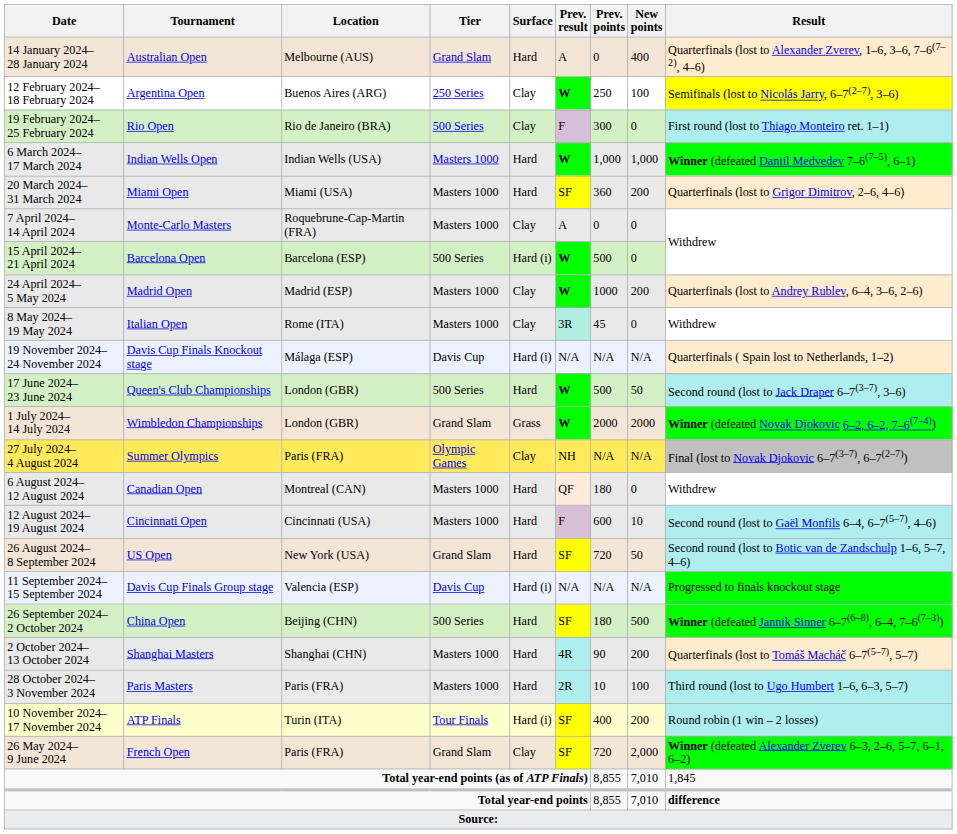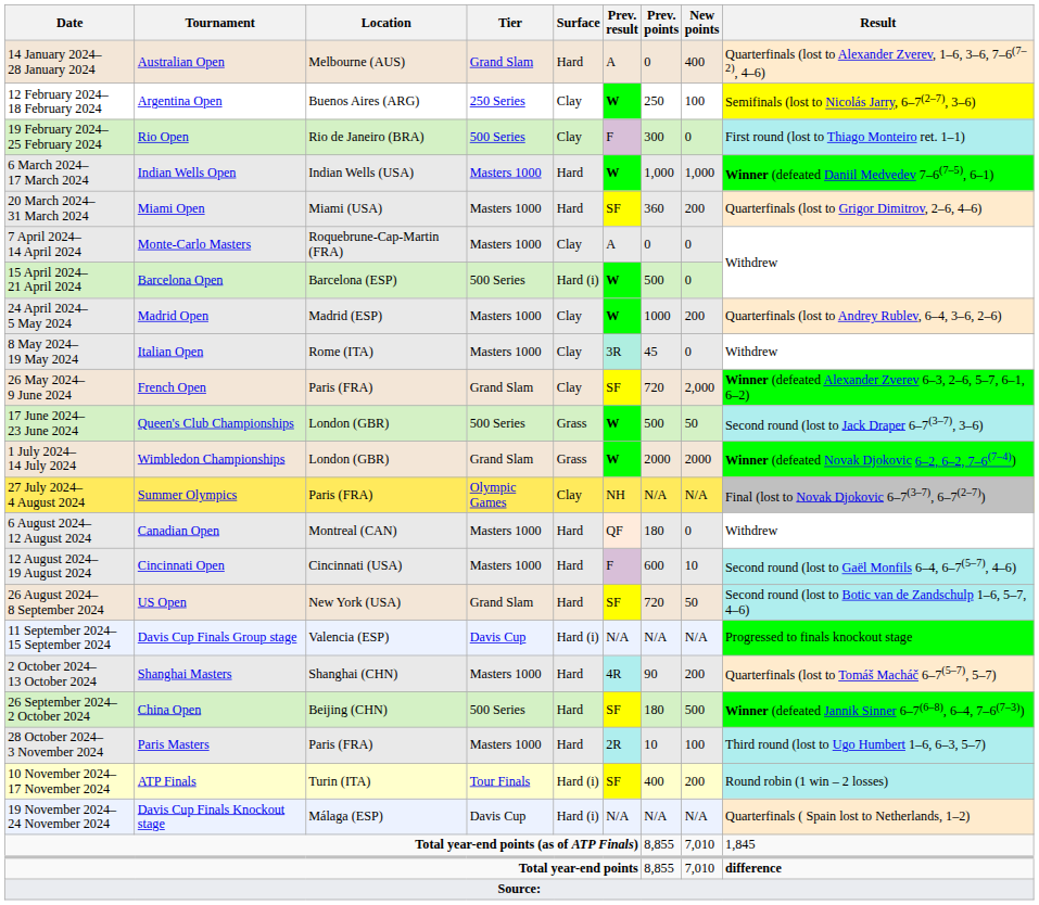 <table class="wikitable" style="text-align:left">
 <tr>
 <th style="width:150px">Date</th>
 <th>Tournament</th>
 <th>Location</th>
 <th>Tier</th>
 <th>Surface</th>
 <th>Prev.<br>result</th>
 <th>Prev.<br>points</th>
 <th>New<br>points</th>
 <th>Result</th>
 </tr>
 <tr style="background:#F3E6D7;">
 <td>14 January 2024–<br>28 January 2024</td>
 <td><a href='#'>Australian Open</a></td>
 <td>Melbourne (AUS)</td>
 <td><a href='#'>Grand Slam</a></td>
 <td>Hard</td>
 <td>A</td>
 <td>0</td>
 <td>400</td>
 <td style="background:#ffebcd;">Quarterfinals (lost to <a href='#'>Alexander Zverev</a>, 1–6, 3–6, 7–6<sup>(7–2)</sup>, 4–6)</td>
 </tr>
 <tr style="background:white;">
 <td>12 February 2024–<br>18 February 2024</td>
 <td><a href='#'>Argentina Open</a></td>
 <td>Buenos Aires (ARG)</td>
 <td><a href='#'>250 Series</a></td>
 <td>Clay</td>
 <td bgcolor=lime><strong>W</strong></td>
 <td>250</td>
 <td>100</td>
 <td style="background:yellow;; ">Semifinals (lost to <a href='#'>Nicolás Jarry</a>, 6–7<sup>(2–7)</sup>, 3–6)</td>
 </tr>
 <tr style="background:#D4F1C5;">
 <td>19 February 2024–<br>25 February 2024</td>
 <td><a href='#'>Rio Open</a></td>
 <td>Rio de Janeiro (BRA)</td>
 <td><a href='#'>500 Series</a></td>
 <td>Clay</td>
 <td bgcolor=thistle>F</td>
 <td>300</td>
 <td>0</td>
 <td style="background:#afeeee;">First round (lost to <a href='#'>Thiago Monteiro</a> ret. 1–1)</td>
 </tr>
 <tr style="background:#E9E9E9;">
 <td>6 March 2024–<br>17 March 2024</td>
 <td><a href='#'>Indian Wells Open</a></td>
 <td>Indian Wells (USA)</td>
 <td><a href='#'>Masters 1000</a></td>
 <td>Hard</td>
 <td bgcolor=lime><strong>W</strong></td>
 <td>1,000</td>
 <td>1,000</td>
 <td style="background:lime;"><strong>Winner</strong> (defeated <a href='#'>Daniil Medvedev</a> 7–6<sup>(7–5)</sup>, 6–1)</td>
 </tr>
 <tr style="background:#E9E9E9;">
 <td>20 March 2024–<br>31 March 2024</td>
 <td><a href='#'>Miami Open</a></td>
 <td>Miami (USA)</td>
 <td>Masters 1000</td>
 <td>Hard</td>
 <td bgcolor=yellow>SF</td>
 <td>360</td>
 <td>200</td>
 <td style="background:#ffebcd;">Quarterfinals (lost to <a href='#'>Grigor Dimitrov</a>, 2–6, 4–6)</td>
 </tr>
 <tr style="background:#E9E9E9;">
 <td>7 April 2024–<br>14 April 2024</td>
 <td><a href='#'>Monte-Carlo Masters</a></td>
 <td>Roquebrune-Cap-Martin (FRA)</td>
 <td>Masters 1000</td>
 <td>Clay</td>
 <td>A</td>
 <td>0</td>
 <td>0</td>
 <td style="background:white;" style="background:white;"rowspan=2>Withdrew</td>
 </tr>
 <tr style="background:#D4F1C5;">
 <td>15 April 2024–<br>21 April 2024</td>
 <td><a href='#'>Barcelona Open</a></td>
 <td>Barcelona (ESP)</td>
 <td>500 Series</td>
 <td>Hard (i)</td>
 <td bgcolor=lime><strong>W</strong></td>
 <td>500</td>
 <td>0</td>
 </tr>
 <tr style="background:#e9e9e9;">
 <td>24 April 2024–<br>5 May 2024</td>
 <td><a href='#'>Madrid Open</a></td>
 <td>Madrid (ESP)</td>
 <td>Masters 1000</td>
 <td>Clay</td>
 <td bgcolor=lime><strong>W</strong></td>
 <td>1000</td>
 <td>200</td>
 <td style="background:#ffebcd;">Quarterfinals (lost to <a href='#'>Andrey Rublev</a>, 6–4, 3–6, 2–6)</td>
 </tr>
 <tr style="background:#e9e9e9;">
 <td>8 May 2024–<br>19 May 2024</td>
 <td><a href='#'>Italian Open</a></td>
 <td>Rome (ITA)</td>
 <td>Masters 1000</td>
 <td>Clay</td>
 <td bgcolor=afeee>3R</td>
 <td>45</td>
 <td>0</td>
 <td style="background:white;">Withdrew</td>
 </tr>
-<tr style="background:#ECF2FF;">
-<td>19 November 2024–<br>24 November 2024</td>
-<td><a href='#'>Davis Cup Finals Knockout stage</a></td>
-<td>Málaga (ESP)</td>
-<td>Davis Cup</td>
-<td>Hard (i)</td>
-<td>N/A</td>
-<td>N/A</td>
-<td>N/A</td>
-<td style="background:#ffebcd;">Quarterfinals ( Spain lost to  Netherlands, 1–2)</td>
+<tr style="background:#F3E6D7;">
+<td>26 May 2024–<br>9 June 2024</td>
+<td><a href='#'>French Open</a></td>
+<td>Paris (FRA)</td>
+<td>Grand Slam</td>
+<td>Clay</td>
+<td bgcolor=yellow>SF</td>
+<td>720</td>
+<td>2,000</td>
+<td style="background:lime;"><strong>Winner</strong> (defeated <a href='#'>Alexander Zverev</a> 6–3, 2–6, 5–7, 6–1, 6–2)</td>
 </tr>
 <tr style="background:#D4F1C5;">
 <td>17 June 2024–<br>23 June 2024</td>
 <td><a href='#'>Queen's Club Championships</a></td>
 <td>London (GBR)</td>
 <td>500 Series</td>
-<td>Hard</td>
+<td>Grass</td>
 <td bgcolor=lime><strong>W</strong></td>
 <td>500</td>
 <td>50</td>
 <td style="background:#afeeee;">Second round (lost to <a href='#'>Jack Draper</a> 6–7<sup>(3–7)</sup>, 3–6)</td>
 </tr>
 <tr style="background:#F3E6D7;">
 <td>1 July 2024–<br>14 July 2024</td>
 <td><a href='#'>Wimbledon Championships</a></td>
 <td>London (GBR)</td>
 <td>Grand Slam</td>
 <td>Grass</td>
 <td bgcolor=lime><strong>W</strong></td>
 <td>2000</td>
 <td>2000</td>
 <td style="background:lime;"><strong>Winner</strong> (defeated <a href='#'>Novak Djokovic</a> <a href='#'>6–2, 6–2, 7–6<sup>(7–4)</sup></a>)</td>
 </tr>
 <tr style="background:#ffea5c;">
 <td>27 July 2024–<br>4 August 2024</td>
 <td><a href='#'>Summer Olympics</a></td>
 <td>Paris (FRA)</td>
 <td><a href='#'>Olympic Games</a></td>
 <td>Clay</td>
 <td>NH</td>
 <td>N/A</td>
 <td>N/A</td>
 <td style="background:silver;">Final (lost to <a href='#'>Novak Djokovic</a> 6–7<sup>(3–7)</sup>, 6–7<sup>(2–7)</sup>)</td>
 </tr>
 <tr style="background:#e9e9e9;">
 <td>6 August 2024–<br>12 August 2024</td>
 <td><a href='#'>Canadian Open</a></td>
 <td>Montreal (CAN)</td>
 <td>Masters 1000</td>
 <td>Hard</td>
 <td style="background:#ffebdc;">QF</td>
 <td>180</td>
 <td>0</td>
 <td style="background:white;">Withdrew</td>
 </tr>
 <tr style="background:#e9e9e9;">
 <td>12 August 2024–<br>19 August 2024</td>
 <td><a href='#'>Cincinnati Open</a></td>
 <td>Cincinnati (USA)</td>
 <td>Masters 1000</td>
 <td>Hard</td>
 <td bgcolor=thistle>F</td>
 <td>600</td>
 <td>10</td>
 <td style="background:#afeeee;">Second round (lost to <a href='#'>Gaël Monfils</a> 6–4, 6–7<sup>(5–7)</sup>, 4–6)</td>
 </tr>
 <tr style="background:#F3E6D7;">
 <td>26 August 2024–<br>8 September 2024</td>
 <td><a href='#'>US Open</a></td>
 <td>New York (USA)</td>
 <td>Grand Slam</td>
 <td>Hard</td>
 <td bgcolor=yellow>SF</td>
 <td>720</td>
 <td>50</td>
 <td style="background:#afeeee;">Second round (lost to <a href='#'>Botic van de Zandschulp</a> 1–6, 5–7, 4–6)</td>
 </tr>
 <tr style="background:#ECF2FF;">
 <td>11 September 2024–<br>15 September 2024</td>
 <td><a href='#'>Davis Cup Finals Group stage</a></td>
 <td>Valencia (ESP)</td>
 <td><a href='#'>Davis Cup</a></td>
 <td>Hard (i)</td>
 <td>N/A</td>
 <td>N/A</td>
 <td>N/A</td>
 <td style="background:lime;">Progressed to finals knockout stage</td>
 </tr>
+<tr style="background:#E9E9E9;">
+<td>2 October 2024–<br>13 October 2024</td>
+<td><a href='#'>Shanghai Masters</a></td>
+<td>Shanghai (CHN)</td>
+<td>Masters 1000</td>
+<td>Hard</td>
+<td style="background:#afeeee;">4R</td>
+<td>90</td>
+<td>200</td>
+<td style="background:#ffebcd;">Quarterfinals (lost to <a href='#'>Tomáš Macháč</a> 6–7<sup>(5–7)</sup>, 5–7)</td>
+</tr>
 <tr style="background:#D4F1C5;">
 <td>26 September 2024–<br>2 October 2024</td>
 <td><a href='#'>China Open</a></td>
 <td>Beijing (CHN)</td>
 <td>500 Series</td>
 <td>Hard</td>
 <td bgcolor=yellow>SF</td>
 <td>180</td>
 <td>500</td>
 <td style="background:lime"><strong>Winner</strong> (defeated <a href='#'>Jannik Sinner</a> 6–7<sup>(6–8)</sup>, 6–4, 7–6<sup>(7–3)</sup>)</td>
-</tr>
-<tr style="background:#E9E9E9;">
-<td>2 October 2024–<br>13 October 2024</td>
-<td><a href='#'>Shanghai Masters</a></td>
-<td>Shanghai (CHN)</td>
-<td>Masters 1000</td>
-<td>Hard</td>
-<td style="background:#afeeee;">4R</td>
-<td>90</td>
-<td>200</td>
-<td style="background:#ffebcd;">Quarterfinals (lost to <a href='#'>Tomáš Macháč</a> 6–7<sup>(5–7)</sup>, 5–7)</td>
 </tr>
 <tr style="background:#e9e9e9;">
 <td>28 October 2024–<br>3 November 2024</td>
 <td><a href='#'>Paris Masters</a></td>
 <td>Paris (FRA)</td>
 <td>Masters 1000</td>
 <td>Hard</td>
 <td style="background:#afeeee;">2R</td>
 <td>10</td>
 <td>100</td>
 <td style="background:#afeeee;">Third round (lost to <a href='#'>Ugo Humbert</a> 1–6, 6–3, 5–7)</td>
 </tr>
 <tr style="background:#ffc;">
 <td>10 November 2024–<br>17 November 2024</td>
 <td><a href='#'>ATP Finals</a></td>
 <td>Turin (ITA)</td>
 <td><a href='#'>Tour Finals</a></td>
 <td>Hard (i)</td>
 <td style="background:yellow;">SF</td>
 <td>400</td>
 <td>200</td>
 <td style="background:#afeeee;">Round robin (1 win – 2 losses)</td>
 </tr>
-<tr style="background:#F3E6D7;">
-<td>26 May 2024–<br>9 June 2024</td>
-<td><a href='#'>French Open</a></td>
-<td>Paris (FRA)</td>
-<td>Grand Slam</td>
-<td>Clay</td>
-<td bgcolor=yellow>SF</td>
-<td>720</td>
-<td>2,000</td>
-<td style="background:lime;"><strong>Winner</strong> (defeated <a href='#'>Alexander Zverev</a> 6–3, 2–6, 5–7, 6–1, 6–2)</td>
+<tr style="background:#ECF2FF;">
+<td>19 November 2024–<br>24 November 2024</td>
+<td><a href='#'>Davis Cup Finals Knockout stage</a></td>
+<td>Málaga (ESP)</td>
+<td>Davis Cup</td>
+<td>Hard (i)</td>
+<td>N/A</td>
+<td>N/A</td>
+<td>N/A</td>
+<td style="background:#ffebcd;">Quarterfinals ( Spain lost to  Netherlands, 1–2)</td>
 </tr>
 <tr>
 <td colspan=6 align=right><strong>Total year-end points (as of <em>ATP Finals</em>)</strong></td>
 <td>8,855</td>
 <td>7,010</td>
 <td> 1,845</td>
 </tr>
 <tr style="border-top:4px solid silver;">
 <td colspan=6 align=right><strong>Total year-end points</strong></td>
 <td>8,855</td>
 <td>7,010</td>
 <td><strong>difference</strong></td>
 </tr>
 <tr>
 <td colspan="9" style="background-color:#EAECF0;text-align:center"><strong>Source:</strong> </td>
 </tr>
 </table>
